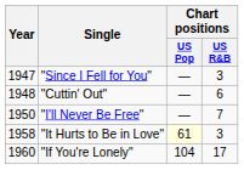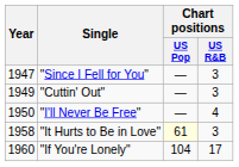 <table class="wikitable" style="text-align:center;">
 <tr>
 <th rowspan="2">Year</th>
 <th rowspan="2">Single</th>
 <th colspan="4">Chart positions</th>
 </tr>
 <tr style="font-size:smaller;">
 <th style="width:40px;"><a href='#'>US Pop</a></th>
 <th style="width:40px;"><a href='#'>US R&B</a></th>
 </tr>
 <tr>
 <td>1947</td>
 <td style="text-align:left;">"<a href='#'>Since I Fell for You</a>"</td>
 <td>—</td>
 <td>3</td>
 </tr>
 <tr>
-<td>1948</td>
+<td>1949</td>
 <td style="text-align:left;">"Cuttin' Out"</td>
 <td>—</td>
-<td>6</td>
+<td>3</td>
 </tr>
 <tr>
 <td>1950</td>
 <td style="text-align:left;">"<a href='#'>I'll Never Be Free</a>"</td>
 <td>—</td>
-<td>7</td>
+<td>4</td>
 </tr>
 <tr>
 <td>1958</td>
 <td style="text-align:left;">"It Hurts to Be in Love"</td>
 <td style="background: lightyellow;">61</td>
 <td>3</td>
 </tr>
 <tr>
 <td>1960</td>
 <td style="text-align:left;">"If You're Lonely"</td>
 <td>104</td>
 <td>17</td>
 </tr>
 </table>
